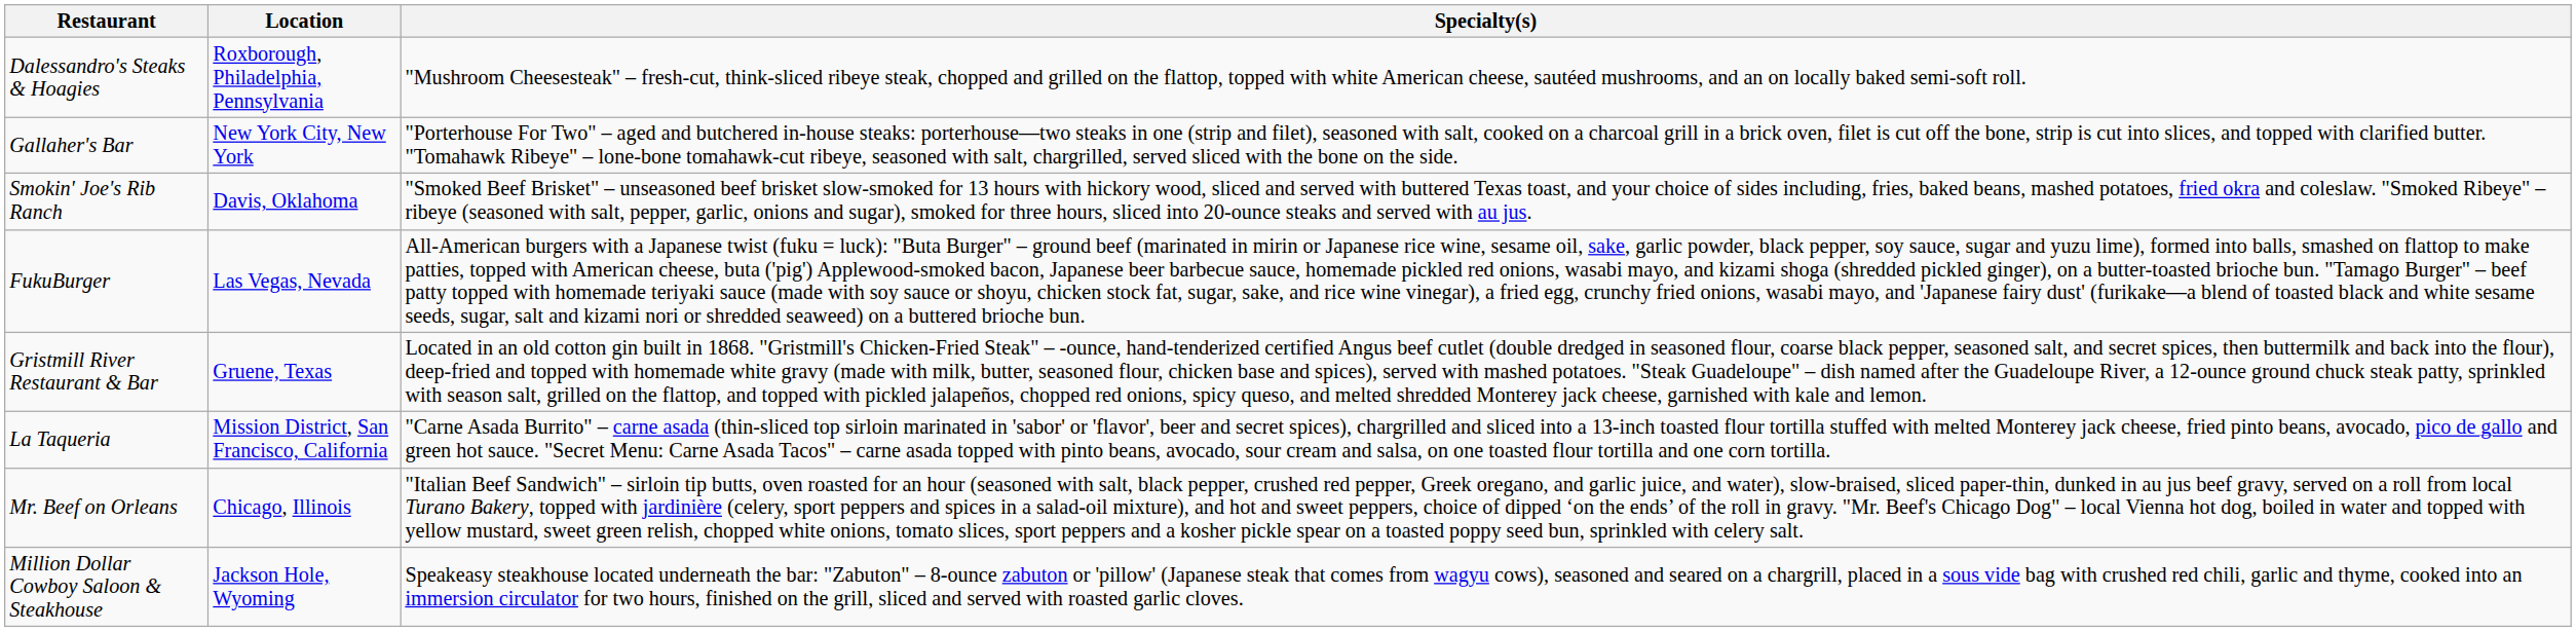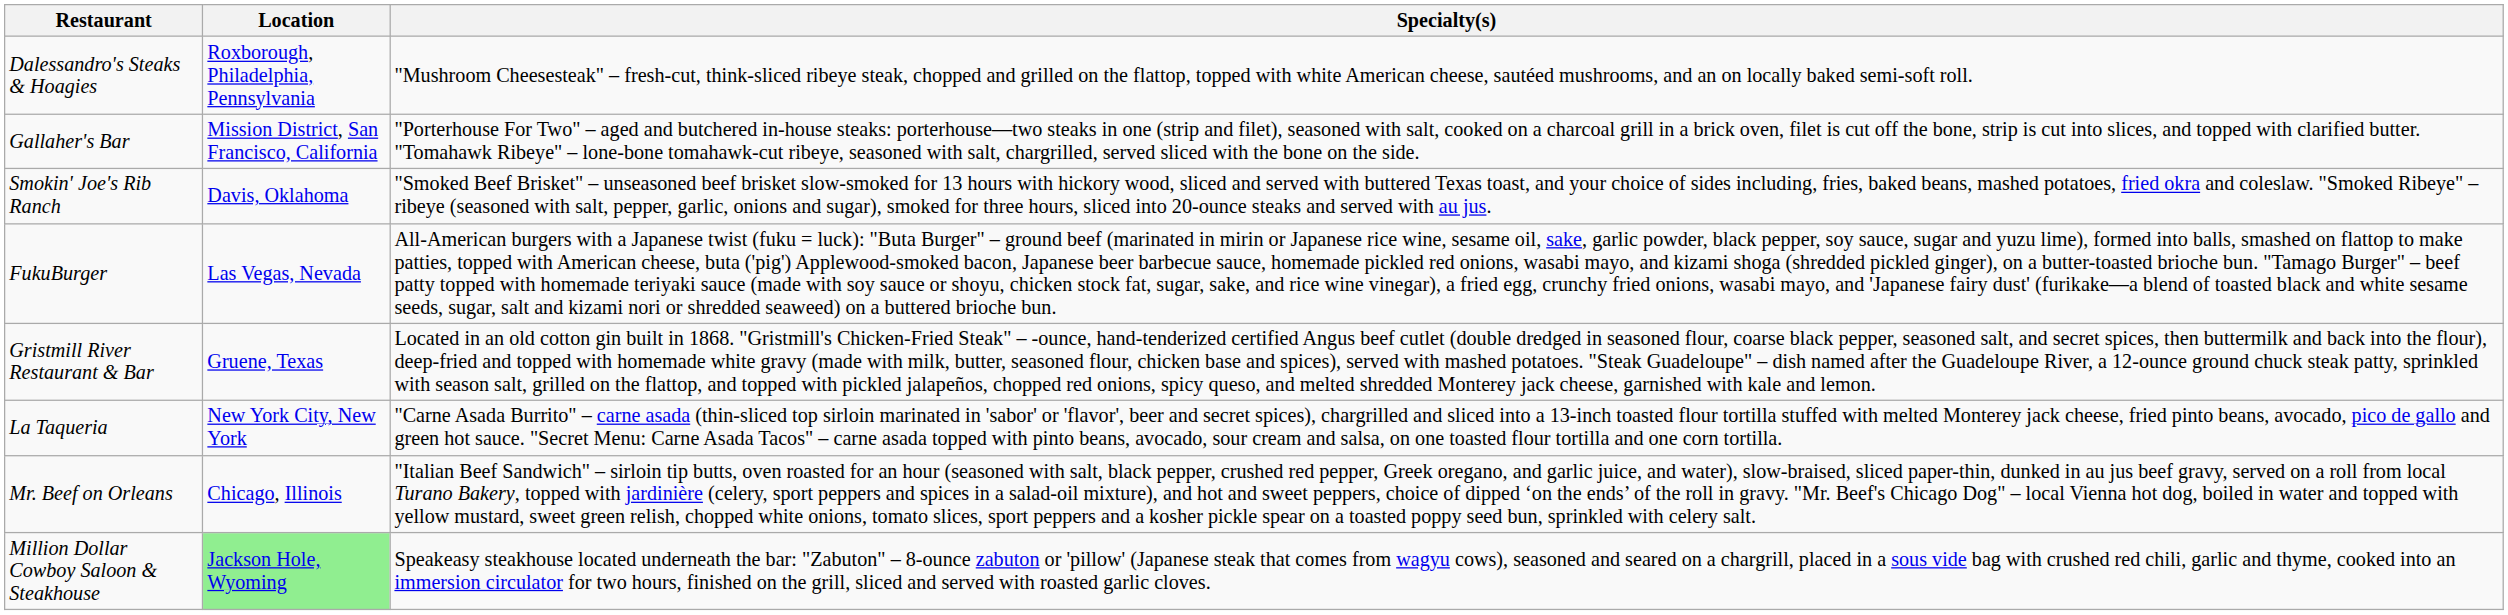 <table class="wikitable" style="width:100%;">
 <tr>
 <th>Restaurant</th>
 <th>Location</th>
 <th>Specialty(s)</th>
 </tr>
 <tr>
 <td><em>Dalessandro's Steaks & Hoagies</em></td>
 <td><a href='#'>Roxborough</a>, <a href='#'>Philadelphia, Pennsylvania</a></td>
 <td>"Mushroom Cheesesteak" – fresh-cut, think-sliced ribeye steak, chopped and grilled on the flattop, topped with white American cheese, sautéed mushrooms, and an on locally baked semi-soft roll.</td>
 </tr>
 <tr>
 <td><em>Gallaher's Bar</em></td>
-<td><a href='#'>New York City, New York</a></td>
+<td><a href='#'>Mission District</a>, <a href='#'>San Francisco, California</a></td>
 <td>"Porterhouse For Two" – aged and butchered in-house steaks: porterhouse—two steaks in one (strip and filet), seasoned with salt, cooked on a charcoal grill in a brick oven, filet is cut off the bone, strip is cut into slices, and topped with clarified butter. "Tomahawk Ribeye" – lone-bone tomahawk-cut ribeye, seasoned with salt, chargrilled, served sliced with the bone on the side.</td>
 </tr>
 <tr>
 <td><em>Smokin' Joe's Rib Ranch</em></td>
 <td><a href='#'>Davis, Oklahoma</a></td>
 <td>"Smoked Beef Brisket" – unseasoned beef brisket slow-smoked for 13 hours with hickory wood, sliced and served with buttered Texas toast, and your choice of sides including, fries, baked beans, mashed potatoes, <a href='#'>fried okra</a> and coleslaw. "Smoked Ribeye" – ribeye (seasoned with salt, pepper, garlic, onions and sugar), smoked for three hours, sliced into 20-ounce steaks and served with <a href='#'>au jus</a>.</td>
 </tr>
 <tr>
 <td><em>FukuBurger</em></td>
 <td><a href='#'>Las Vegas, Nevada</a></td>
 <td>All-American burgers with a Japanese twist (fuku = luck): "Buta Burger" – ground beef (marinated in mirin or Japanese rice wine, sesame oil, <a href='#'>sake</a>, garlic powder, black pepper, soy sauce, sugar and yuzu lime), formed into balls, smashed on flattop to make patties, topped with American cheese, buta ('pig') Applewood-smoked bacon, Japanese beer barbecue sauce, homemade pickled red onions, wasabi mayo, and kizami shoga (shredded pickled ginger), on a butter-toasted brioche bun. "Tamago Burger" – beef patty topped with homemade teriyaki sauce (made with soy sauce or shoyu, chicken stock fat, sugar, sake, and rice wine vinegar), a fried egg, crunchy fried onions, wasabi mayo, and 'Japanese fairy dust' (furikake—a blend of toasted black and white sesame seeds, sugar, salt and kizami nori or shredded seaweed) on a buttered brioche bun.</td>
 </tr>
 <tr>
 <td><em>Gristmill River Restaurant & Bar</em></td>
 <td><a href='#'>Gruene, Texas</a></td>
 <td>Located in an old cotton gin built in 1868. "Gristmill's Chicken-Fried Steak" –  -ounce, hand-tenderized certified Angus beef cutlet (double dredged in seasoned flour, coarse black pepper, seasoned salt, and secret spices, then buttermilk and back into the flour), deep-fried and topped with homemade white gravy (made with milk, butter, seasoned flour, chicken base and spices), served with mashed potatoes. "Steak Guadeloupe" – dish named after the Guadeloupe River, a 12-ounce ground chuck steak patty, sprinkled with season salt, grilled on the flattop, and topped with pickled jalapeños, chopped red onions, spicy queso, and melted shredded Monterey jack cheese, garnished with kale and lemon.</td>
 </tr>
 <tr>
 <td><em>La Taqueria</em></td>
-<td><a href='#'>Mission District</a>, <a href='#'>San Francisco, California</a></td>
+<td><a href='#'>New York City, New York</a></td>
 <td>"Carne Asada Burrito" – <a href='#'>carne asada</a> (thin-sliced top sirloin marinated in 'sabor' or 'flavor', beer and secret spices), chargrilled and sliced into a 13-inch toasted flour tortilla stuffed with melted Monterey jack cheese, fried pinto beans, avocado, <a href='#'>pico de gallo</a> and green hot sauce. "Secret Menu: Carne Asada Tacos" – carne asada topped with pinto beans, avocado, sour cream and salsa, on one toasted flour tortilla and one corn tortilla.</td>
 </tr>
 <tr>
 <td><em>Mr. Beef on Orleans</em></td>
 <td><a href='#'>Chicago</a>, <a href='#'>Illinois</a></td>
 <td>"Italian Beef Sandwich" – sirloin tip butts, oven roasted for an hour (seasoned with salt, black pepper, crushed red pepper, Greek oregano, and garlic juice, and water), slow-braised, sliced paper-thin, dunked in au jus beef gravy, served on a roll from local <em>Turano Bakery</em>, topped with <a href='#'>jardinière</a> (celery, sport peppers and spices in a salad-oil mixture), and hot and sweet peppers, choice of dipped ‘on the ends’ of the roll in gravy. "Mr. Beef's Chicago Dog" – local Vienna hot dog, boiled in water and topped with yellow mustard, sweet green relish, chopped white onions, tomato slices, sport peppers and a kosher pickle spear on a toasted poppy seed bun, sprinkled with celery salt.</td>
 </tr>
 <tr>
 <td><em>Million Dollar Cowboy Saloon & Steakhouse</em></td>
-<td><a href='#'>Jackson Hole, Wyoming</a></td>
+<td style="background: lightgreen;"><a href='#'>Jackson Hole, Wyoming</a></td>
 <td>Speakeasy steakhouse located underneath the bar: "Zabuton" – 8-ounce <a href='#'>zabuton</a> or 'pillow' (Japanese steak that comes from <a href='#'>wagyu</a> cows), seasoned and seared on a chargrill, placed in a <a href='#'>sous vide</a> bag with crushed red chili, garlic and thyme, cooked into an <a href='#'>immersion circulator</a> for two hours, finished on the grill, sliced and served with roasted garlic cloves.</td>
 </tr>
 </table>
